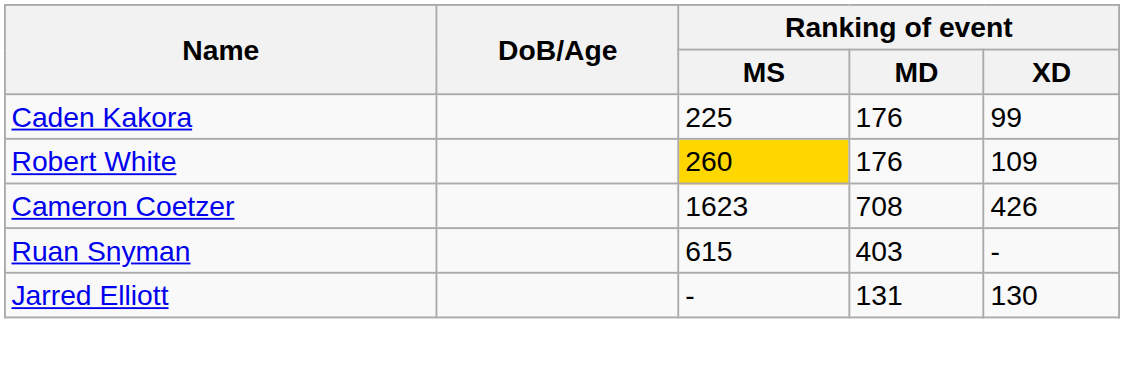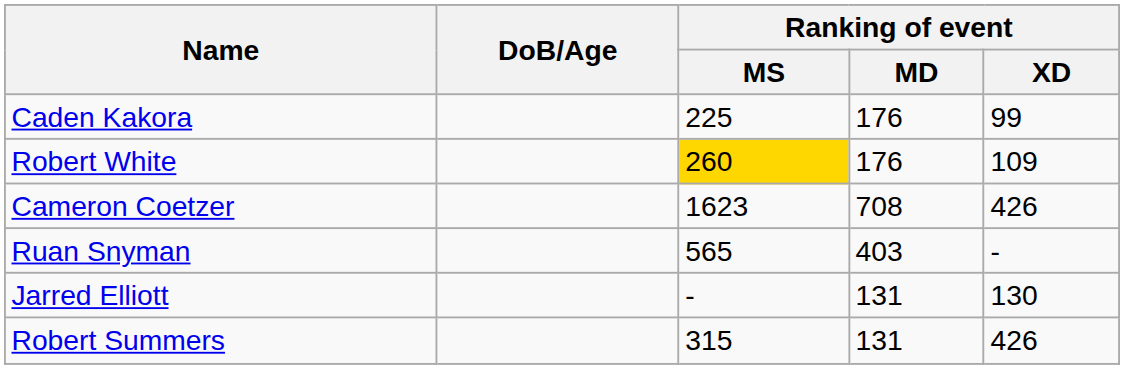 <table class="wikitable" style="width:600px; font-size:95%;">
 <tr>
 <th rowspan="2" align="left">Name</th>
 <th rowspan="2" align="left">DoB/Age</th>
 <th colspan="3" align="center">Ranking of event</th>
 </tr>
 <tr>
 <th align="center">MS</th>
 <th>MD</th>
 <th align="center">XD</th>
 </tr>
 <tr>
 <td><a href='#'>Caden Kakora</a></td>
 <td></td>
 <td>225</td>
 <td>176</td>
 <td>99</td>
 </tr>
 <tr>
 <td><a href='#'>Robert White</a></td>
 <td></td>
 <td style="background: gold;">260</td>
 <td>176</td>
 <td>109</td>
 </tr>
 <tr>
 <td><a href='#'>Cameron Coetzer</a></td>
 <td></td>
 <td>1623</td>
 <td>708</td>
 <td>426</td>
 </tr>
 <tr>
 <td><a href='#'>Ruan Snyman</a></td>
 <td></td>
-<td>615</td>
+<td>565</td>
 <td>403</td>
 <td>-</td>
 </tr>
 <tr>
 <td><a href='#'>Jarred Elliott</a></td>
 <td></td>
 <td>-</td>
 <td>131</td>
 <td>130</td>
 </tr>
+<tr>
+<td><a href='#'>Robert Summers</a></td>
+<td></td>
+<td>315</td>
+<td>131</td>
+<td>426</td>
+</tr>
 </table>
